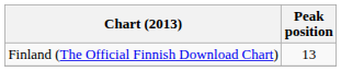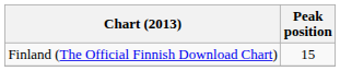 <table class="wikitable">
 <tr>
 <th scope="col">Chart (2013)</th>
 <th scope="col">Peak<br>position</th>
 </tr>
 <tr>
 <td>Finland (<a href='#'>The Official Finnish Download Chart</a>)</td>
-<td style="text-align:center;">13</td>
+<td style="text-align:center;">15</td>
 </tr>
 <tr>
 </tr>
 </table>
